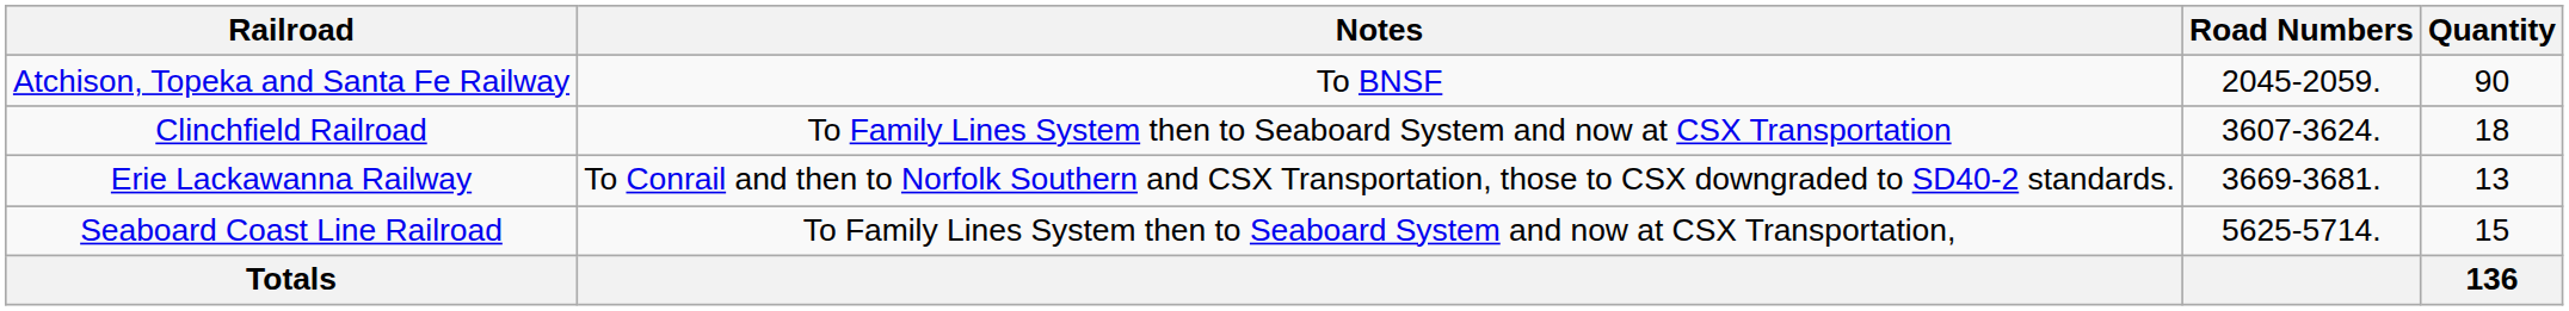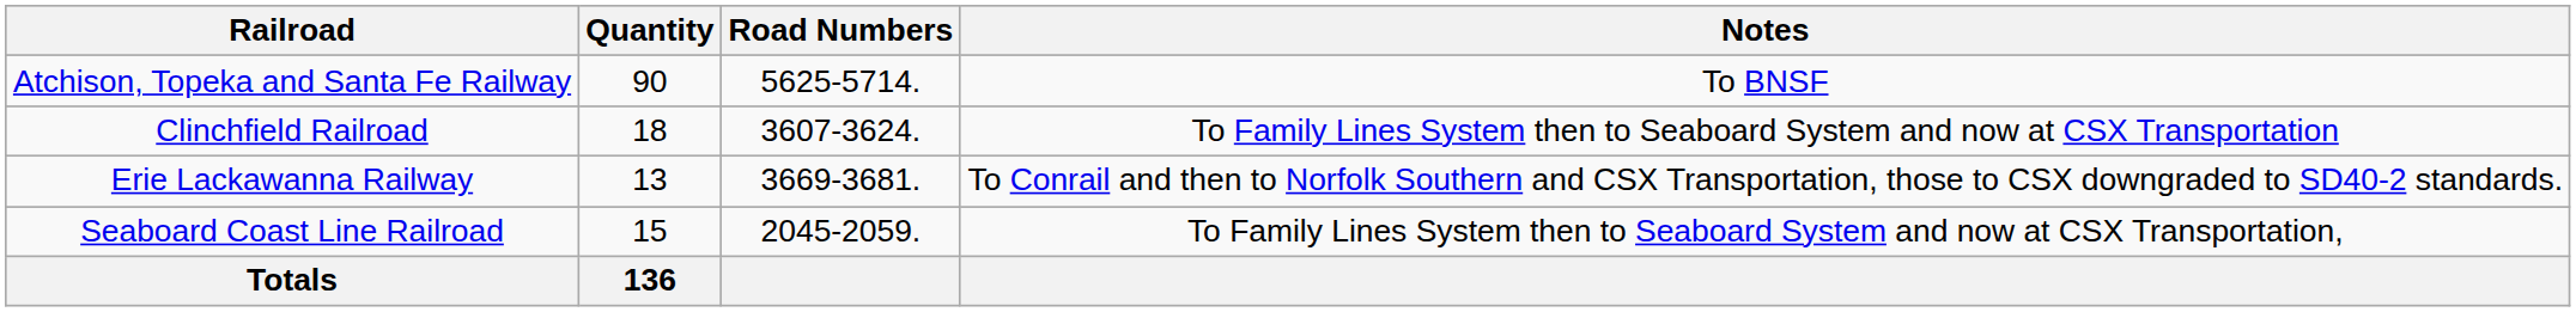 <table class="wikitable">
 <tr>
 <th>Railroad</th>
+<th>Quantity</th>
+<th>Road Numbers</th>
 <th>Notes</th>
-<th>Road Numbers</th>
-<th>Quantity</th>
 </tr>
 <tr align="center">
 <td><a href='#'>Atchison, Topeka and Santa Fe Railway</a></td>
+<td>90</td>
+<td>5625-5714.</td>
 <td>To <a href='#'>BNSF</a></td>
-<td>2045-2059.</td>
-<td>90</td>
 </tr>
 <tr align="center">
 <td><a href='#'>Clinchfield Railroad</a></td>
+<td>18</td>
+<td>3607-3624.</td>
 <td>To <a href='#'>Family Lines System</a> then to Seaboard System and now at <a href='#'>CSX Transportation</a></td>
-<td>3607-3624.</td>
-<td>18</td>
 </tr>
 <tr align="center">
 <td><a href='#'>Erie Lackawanna Railway</a></td>
+<td>13</td>
+<td>3669-3681.</td>
 <td>To <a href='#'>Conrail</a> and then to <a href='#'>Norfolk Southern</a> and CSX Transportation, those to CSX downgraded to <a href='#'>SD40-2</a> standards.</td>
-<td>3669-3681.</td>
-<td>13</td>
 </tr>
 <tr align="center">
 <td><a href='#'>Seaboard Coast Line Railroad</a></td>
+<td>15</td>
+<td>2045-2059.</td>
 <td>To Family Lines System then to <a href='#'>Seaboard System</a> and now at CSX Transportation,</td>
-<td>5625-5714.</td>
-<td>15</td>
 </tr>
 <tr align="center">
 <th>Totals</th>
+<th>136</th>
 <th></th>
 <th></th>
-<th>136</th>
 </tr>
 </table>
